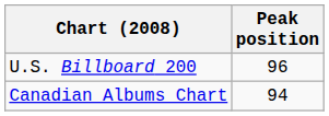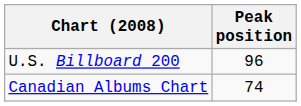 <table class="wikitable sortable">
 <tr>
 <th>Chart (2008)</th>
 <th>Peak<br>position</th>
 </tr>
 <tr>
 <td>U.S. <a href='#'><em>Billboard</em> 200</a></td>
 <td style="text-align:center;">96</td>
 </tr>
 <tr>
 <td><a href='#'>Canadian Albums Chart</a></td>
-<td style="text-align:center;">94</td>
+<td style="text-align:center;">74</td>
 </tr>
 </table>
